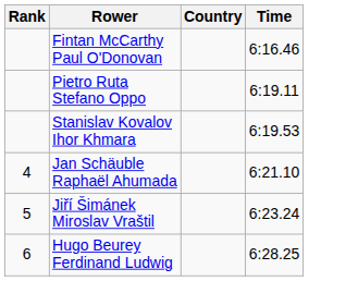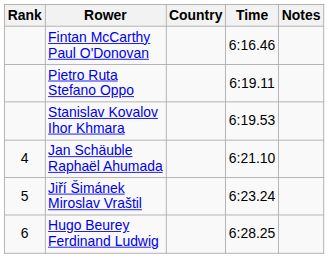 <table class="wikitable" style="text-align:center">
 <tr>
 <th>Rank</th>
 <th>Rower</th>
 <th>Country</th>
 <th>Time</th>
+<th>Notes</th>
 </tr>
 <tr>
 <td></td>
 <td align="left"><a href='#'>Fintan McCarthy</a><br><a href='#'>Paul O'Donovan</a></td>
 <td align="left"></td>
 <td>6:16.46</td>
+<td></td>
 </tr>
 <tr>
 <td></td>
 <td align="left"><a href='#'>Pietro Ruta</a><br><a href='#'>Stefano Oppo</a></td>
 <td align="left"></td>
 <td>6:19.11</td>
+<td></td>
 </tr>
 <tr>
 <td></td>
 <td align="left"><a href='#'>Stanislav Kovalov</a><br><a href='#'>Ihor Khmara</a></td>
 <td align="left"></td>
 <td>6:19.53</td>
+<td></td>
 </tr>
 <tr>
 <td>4</td>
 <td align="left"><a href='#'>Jan Schäuble</a><br><a href='#'>Raphaël Ahumada</a></td>
 <td align="left"></td>
 <td>6:21.10</td>
+<td></td>
 </tr>
 <tr>
 <td>5</td>
 <td align="left"><a href='#'>Jiří Šimánek</a><br><a href='#'>Miroslav Vraštil</a></td>
 <td align="left"></td>
 <td>6:23.24</td>
+<td></td>
 </tr>
 <tr>
 <td>6</td>
 <td align="left"><a href='#'>Hugo Beurey</a><br><a href='#'>Ferdinand Ludwig</a></td>
 <td align="left"></td>
 <td>6:28.25</td>
+<td></td>
 </tr>
 </table>
